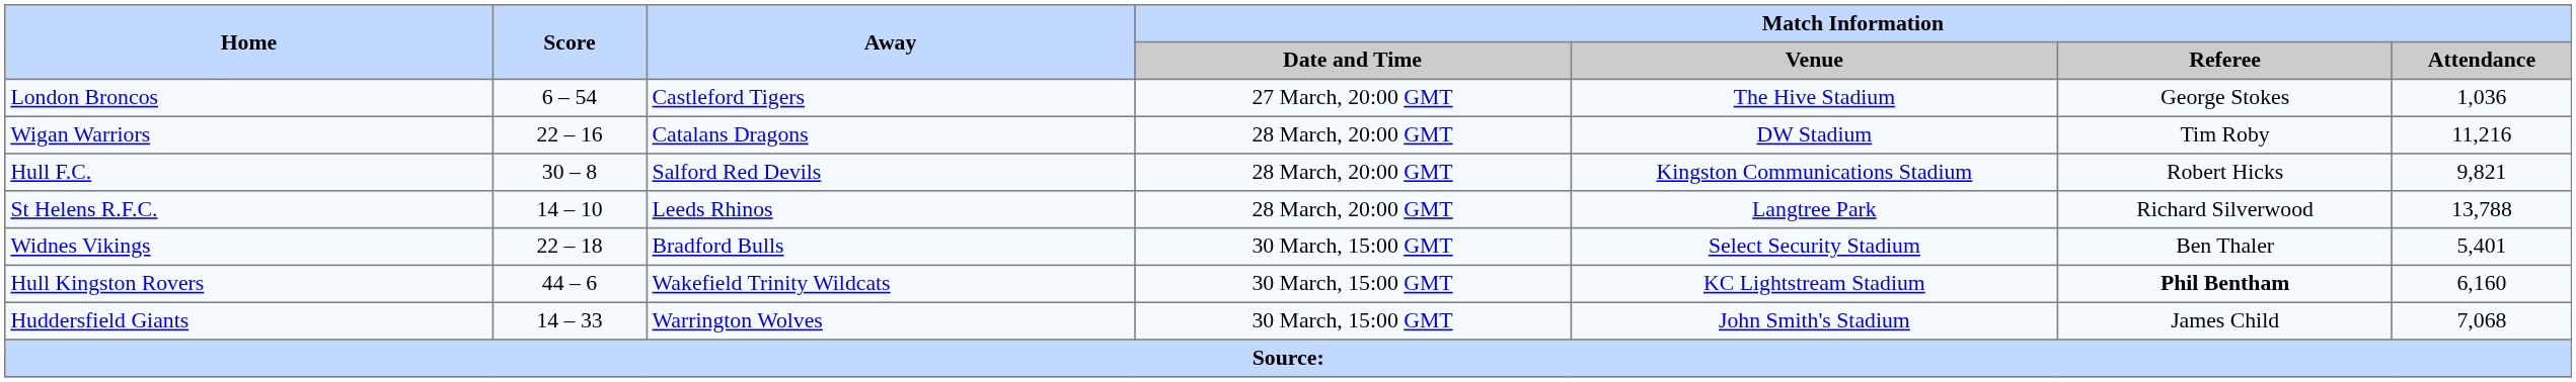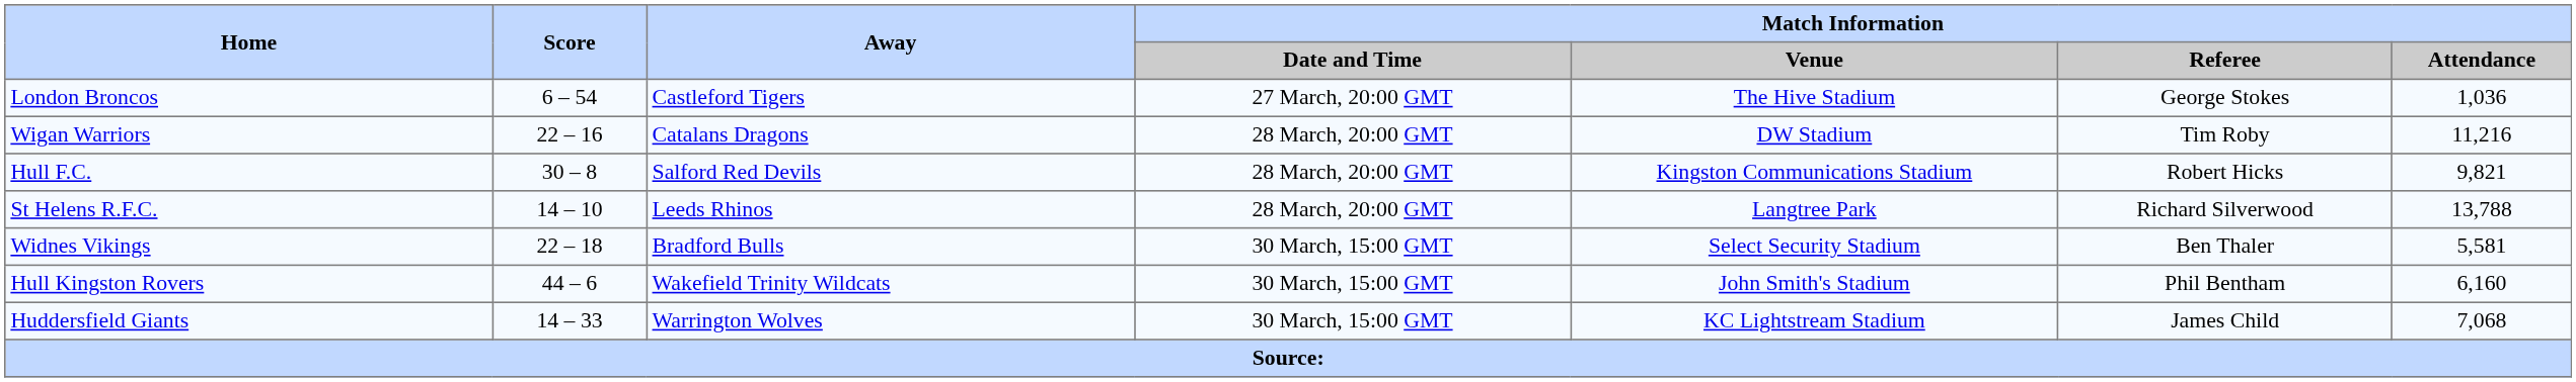 <table border="1" cellpadding="3" cellspacing="0" style="border-collapse:collapse; font-size:85%; text-align:center; width:100%">
 <tr style="background:#c1d8ff;">
 <th rowspan="2" style="width:19%;">Home</th>
 <th rowspan="2" style="width:6%;">Score</th>
 <th rowspan="2" style="width:19%;">Away</th>
 <th colspan=6>Match Information</th>
 </tr>
 <tr style="background:#ccc;">
 <th width=17%>Date and Time</th>
 <th width=19%>Venue</th>
 <th width=13%>Referee</th>
 <th width=7%>Attendance</th>
 </tr>
 <tr style="background:#f5faff;">
 <td align=left> <a href='#'>London Broncos</a></td>
 <td>6 – 54 </td>
 <td align=left> <a href='#'>Castleford Tigers</a></td>
 <td>27 March, 20:00 <a href='#'>GMT</a></td>
 <td><a href='#'>The Hive Stadium</a></td>
 <td>George Stokes</td>
 <td>1,036</td>
 </tr>
 <tr style="background:#f5faff;">
 <td align=left> <a href='#'>Wigan Warriors</a></td>
 <td>22 – 16 </td>
 <td align=left> <a href='#'>Catalans Dragons</a></td>
 <td>28 March, 20:00 <a href='#'>GMT</a></td>
 <td><a href='#'>DW Stadium</a></td>
 <td>Tim Roby</td>
 <td>11,216</td>
 </tr>
 <tr style="background:#f5faff;">
 <td align=left> <a href='#'>Hull F.C.</a></td>
 <td>30 – 8 </td>
 <td align=left> <a href='#'>Salford Red Devils</a></td>
 <td>28 March, 20:00 <a href='#'>GMT</a></td>
 <td><a href='#'>Kingston Communications Stadium</a></td>
 <td>Robert Hicks</td>
 <td>9,821</td>
 </tr>
 <tr style="background:#f5faff;">
 <td align=left> <a href='#'>St Helens R.F.C.</a></td>
 <td>14 – 10 </td>
 <td align=left> <a href='#'>Leeds Rhinos</a></td>
 <td>28 March, 20:00 <a href='#'>GMT</a></td>
 <td><a href='#'>Langtree Park</a></td>
 <td>Richard Silverwood</td>
 <td>13,788</td>
 </tr>
 <tr style="background:#f5faff;">
 <td align=left> <a href='#'>Widnes Vikings</a></td>
 <td>22 – 18 </td>
 <td align=left> <a href='#'>Bradford Bulls</a></td>
 <td>30 March, 15:00 <a href='#'>GMT</a></td>
 <td><a href='#'>Select Security Stadium</a></td>
 <td>Ben Thaler</td>
-<td>5,401</td>
+<td>5,581</td>
 </tr>
 <tr style="background:#f5faff;">
 <td align=left> <a href='#'>Hull Kingston Rovers</a></td>
 <td>44 – 6 </td>
 <td align=left> <a href='#'>Wakefield Trinity Wildcats</a></td>
 <td>30 March, 15:00 <a href='#'>GMT</a></td>
-<td><a href='#'>KC Lightstream Stadium</a></td>
-<td><strong>Phil Bentham</strong></td>
+<td><a href='#'>John Smith's Stadium</a></td>
+<td>Phil Bentham</td>
 <td>6,160</td>
 </tr>
 <tr style="background:#f5faff;">
 <td align=left> <a href='#'>Huddersfield Giants</a></td>
 <td>14 – 33 </td>
 <td align=left> <a href='#'>Warrington Wolves</a></td>
 <td>30 March, 15:00 <a href='#'>GMT</a></td>
-<td><a href='#'>John Smith's Stadium</a></td>
+<td><a href='#'>KC Lightstream Stadium</a></td>
 <td>James Child</td>
 <td>7,068</td>
 </tr>
 <tr style="background:#c1d8ff;">
 <th colspan=12>Source:</th>
 </tr>
 </table>
